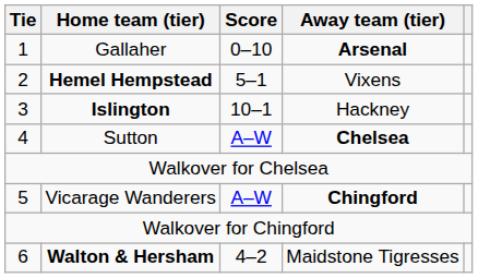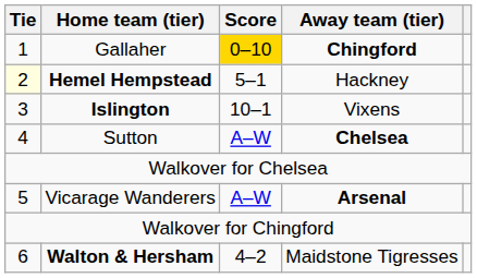 <table class="wikitable" style="text-align:center; font-size:85%">
 <tr>
 <th>Tie</th>
 <th>Home team (tier)</th>
 <th>Score</th>
 <th>Away team (tier)</th>
 <th></th>
 </tr>
 <tr>
 <td align="center">1</td>
 <td>Gallaher</td>
-<td align="center">0–10</td>
-<td><strong>Arsenal</strong></td>
+<td align="center" style="background: gold;">0–10</td>
+<td><strong>Chingford</strong></td>
 <td></td>
 </tr>
 <tr>
-<td align="center">2</td>
+<td align="center" style="background: lightyellow;">2</td>
 <td><strong>Hemel Hempstead</strong></td>
 <td align="center">5–1</td>
-<td>Vixens</td>
+<td>Hackney</td>
 <td></td>
 </tr>
 <tr>
 <td align="center">3</td>
 <td><strong>Islington</strong></td>
 <td align="center">10–1</td>
-<td>Hackney</td>
+<td>Vixens</td>
 <td></td>
 </tr>
 <tr>
 <td align="center">4</td>
 <td>Sutton</td>
 <td align="center"><a href='#'>A–W</a></td>
 <td><strong>Chelsea</strong></td>
 <td></td>
 </tr>
 <tr>
 <td colspan="5" align="center">Walkover for Chelsea</td>
 </tr>
 <tr>
 <td align="center">5</td>
 <td>Vicarage Wanderers</td>
 <td align="center"><a href='#'>A–W</a></td>
-<td><strong>Chingford</strong></td>
+<td><strong>Arsenal</strong></td>
 <td></td>
 </tr>
 <tr>
 <td colspan="5" align="center">Walkover for Chingford</td>
 </tr>
 <tr>
 <td align="center">6</td>
 <td><strong>Walton & Hersham</strong></td>
 <td align="center">4–2 </td>
 <td>Maidstone Tigresses</td>
 <td></td>
 </tr>
 </table>
